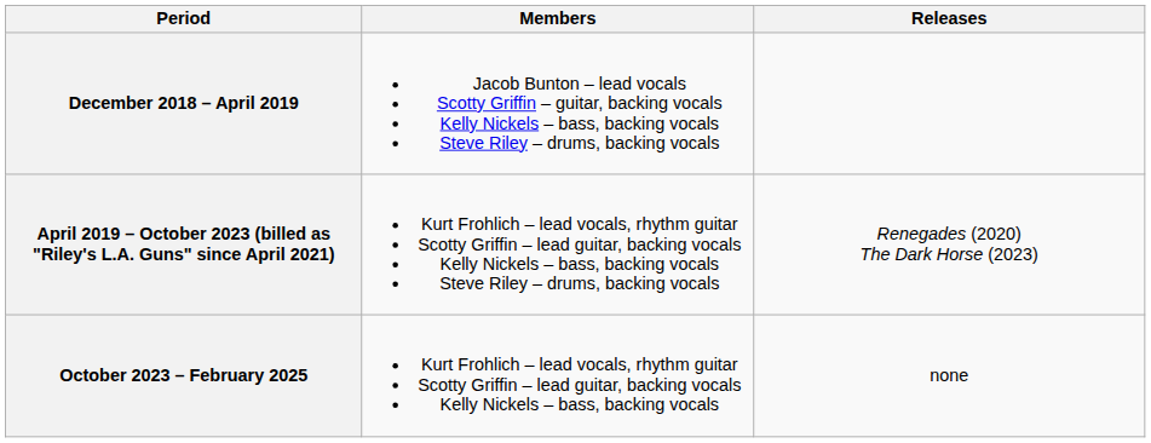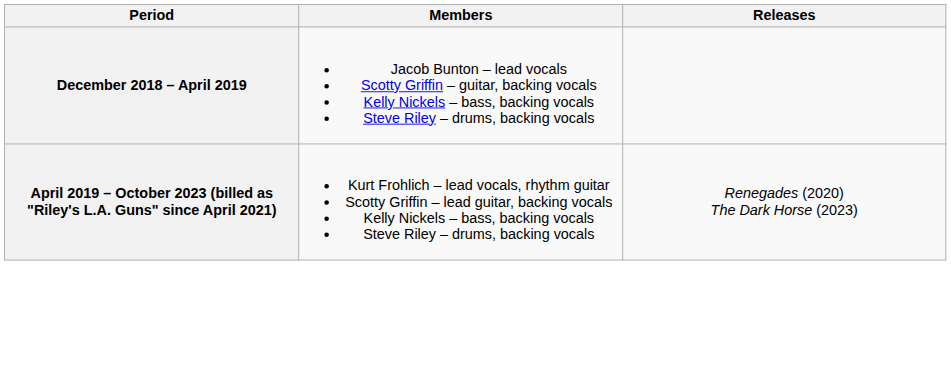 <table class="wikitable plainrowheaders" style="text-align:center;">
 <tr>
 <th scope="col" style="width:20em;">Period</th>
 <th scope="col" style="width:22em;">Members</th>
 <th scope="col" style="width:22em;">Releases</th>
 </tr>
 <tr>
 <th scope="col">December 2018 – April 2019</th>
 <td><br><ul><li>Jacob Bunton – lead vocals</li><li><a href='#'>Scotty Griffin</a> – guitar, backing vocals</li><li><a href='#'>Kelly Nickels</a> – bass, backing vocals</li><li><a href='#'>Steve Riley</a> – drums, backing vocals</li></ul></td>
 <td></td>
 </tr>
 <tr>
 <th scope="col">April 2019 – October 2023 (billed as "Riley's L.A. Guns" since April 2021)</th>
 <td><br><ul><li>Kurt Frohlich – lead vocals, rhythm guitar</li><li>Scotty Griffin – lead guitar, backing vocals</li><li>Kelly Nickels – bass, backing vocals</li><li>Steve Riley – drums, backing vocals</li></ul></td>
 <td><em>Renegades</em> (2020)<br><em>The Dark Horse</em> (2023)</td>
 </tr>
-<tr>
-<th scope="col">October 2023 – February 2025</th>
-<td><br><ul><li>Kurt Frohlich – lead vocals, rhythm guitar</li><li>Scotty Griffin – lead guitar, backing vocals</li><li>Kelly Nickels – bass, backing vocals</li></ul></td>
-<td>none</td>
-</tr>
 </table>
